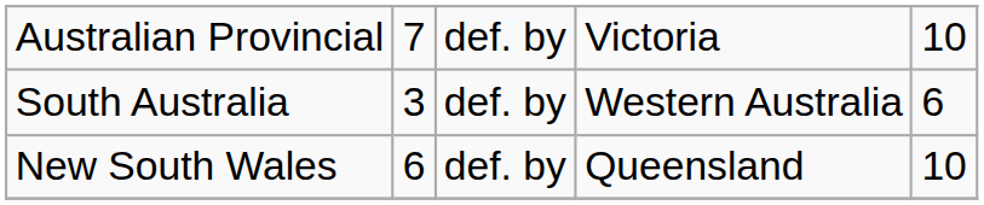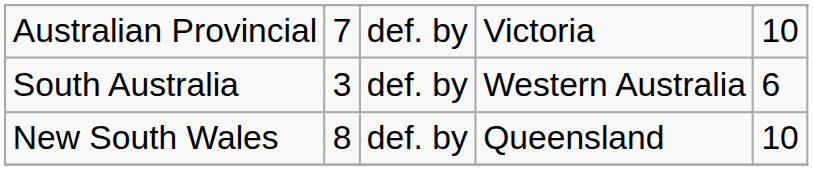 <table class="wikitable">
 <tr>
 </tr>
 <tr>
 <td>Australian Provincial</td>
 <td>7</td>
 <td>def. by</td>
 <td>Victoria</td>
 <td>10</td>
 </tr>
 <tr>
 <td>South Australia</td>
 <td>3</td>
 <td>def. by</td>
 <td>Western Australia</td>
 <td>6</td>
 </tr>
 <tr>
 <td>New South Wales</td>
-<td>6</td>
+<td>8</td>
 <td>def. by</td>
 <td>Queensland</td>
 <td>10</td>
 </tr>
 <tr>
 </tr>
 </table>
